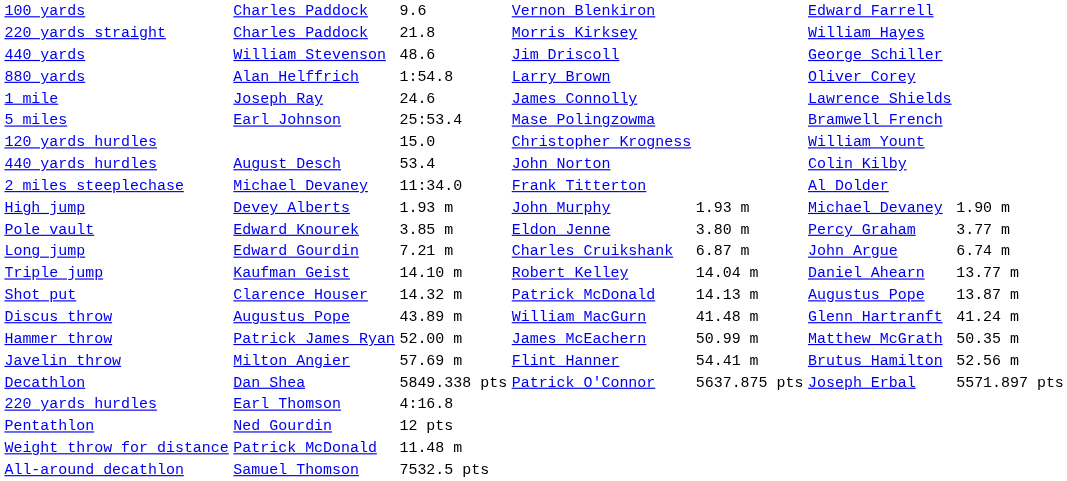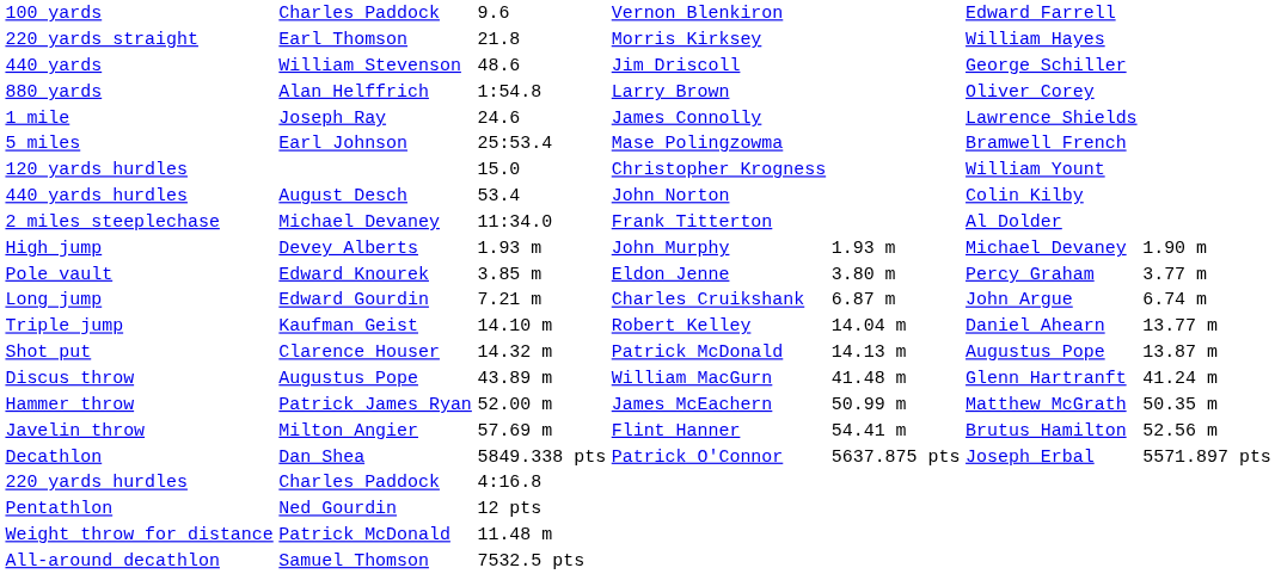 <table>
 <tr>
 <td><a href='#'>100 yards</a></td>
 <td><a href='#'>Charles Paddock</a></td>
 <td>9.6</td>
 <td><a href='#'>Vernon Blenkiron</a></td>
 <td></td>
 <td><a href='#'>Edward Farrell</a></td>
 <td></td>
 </tr>
 <tr>
 <td><a href='#'>220 yards straight</a></td>
-<td><a href='#'>Charles Paddock</a></td>
+<td><a href='#'>Earl Thomson</a></td>
 <td>21.8</td>
 <td><a href='#'>Morris Kirksey</a></td>
 <td></td>
 <td><a href='#'>William Hayes</a></td>
 <td></td>
 </tr>
 <tr>
 <td><a href='#'>440 yards</a></td>
 <td><a href='#'>William Stevenson</a></td>
 <td>48.6</td>
 <td><a href='#'>Jim Driscoll</a></td>
 <td></td>
 <td><a href='#'>George Schiller</a></td>
 <td></td>
 </tr>
 <tr>
 <td><a href='#'>880 yards</a></td>
 <td><a href='#'>Alan Helffrich</a></td>
 <td>1:54.8</td>
 <td><a href='#'>Larry Brown</a></td>
 <td></td>
 <td><a href='#'>Oliver Corey</a></td>
 <td></td>
 </tr>
 <tr>
 <td><a href='#'>1 mile</a></td>
 <td><a href='#'>Joseph Ray</a></td>
 <td>24.6</td>
 <td><a href='#'>James Connolly</a></td>
 <td></td>
 <td><a href='#'>Lawrence Shields</a></td>
 <td></td>
 </tr>
 <tr>
 <td><a href='#'>5 miles</a></td>
 <td><a href='#'>Earl Johnson</a></td>
 <td>25:53.4</td>
 <td><a href='#'>Mase Polingzowma</a></td>
 <td></td>
 <td><a href='#'>Bramwell French</a></td>
 <td></td>
 </tr>
 <tr>
 <td><a href='#'>120 yards hurdles</a></td>
 <td></td>
 <td>15.0</td>
 <td><a href='#'>Christopher Krogness</a></td>
 <td></td>
 <td><a href='#'>William Yount</a></td>
 <td></td>
 </tr>
 <tr>
 <td><a href='#'>440 yards hurdles</a></td>
 <td><a href='#'>August Desch</a></td>
 <td>53.4</td>
 <td><a href='#'>John Norton</a></td>
 <td></td>
 <td><a href='#'>Colin Kilby</a></td>
 <td></td>
 </tr>
 <tr>
 <td><a href='#'>2 miles steeplechase</a></td>
 <td><a href='#'>Michael Devaney</a></td>
 <td>11:34.0</td>
 <td><a href='#'>Frank Titterton</a></td>
 <td></td>
 <td><a href='#'>Al Dolder</a></td>
 <td></td>
 </tr>
 <tr>
 <td><a href='#'>High jump</a></td>
 <td><a href='#'>Devey Alberts</a></td>
 <td>1.93 m</td>
 <td><a href='#'>John Murphy</a></td>
 <td>1.93 m</td>
 <td><a href='#'>Michael Devaney</a></td>
 <td>1.90 m</td>
 </tr>
 <tr>
 <td><a href='#'>Pole vault</a></td>
 <td><a href='#'>Edward Knourek</a></td>
 <td>3.85 m</td>
 <td><a href='#'>Eldon Jenne</a></td>
 <td>3.80 m</td>
 <td><a href='#'>Percy Graham</a></td>
 <td>3.77 m</td>
 </tr>
 <tr>
 <td><a href='#'>Long jump</a></td>
 <td><a href='#'>Edward Gourdin</a></td>
 <td>7.21 m</td>
 <td><a href='#'>Charles Cruikshank</a></td>
 <td>6.87 m</td>
 <td><a href='#'>John Argue</a></td>
 <td>6.74 m</td>
 </tr>
 <tr>
 <td><a href='#'>Triple jump</a></td>
 <td><a href='#'>Kaufman Geist</a></td>
 <td>14.10 m</td>
 <td><a href='#'>Robert Kelley</a></td>
 <td>14.04 m</td>
 <td><a href='#'>Daniel Ahearn</a></td>
 <td>13.77 m</td>
 </tr>
 <tr>
 <td><a href='#'>Shot put</a></td>
 <td><a href='#'>Clarence Houser</a></td>
 <td>14.32 m</td>
 <td><a href='#'>Patrick McDonald</a></td>
 <td>14.13 m</td>
 <td><a href='#'>Augustus Pope</a></td>
 <td>13.87 m</td>
 </tr>
 <tr>
 <td><a href='#'>Discus throw</a></td>
 <td><a href='#'>Augustus Pope</a></td>
 <td>43.89 m</td>
 <td><a href='#'>William MacGurn</a></td>
 <td>41.48 m</td>
 <td><a href='#'>Glenn Hartranft</a></td>
 <td>41.24 m</td>
 </tr>
 <tr>
 <td><a href='#'>Hammer throw</a></td>
 <td><a href='#'>Patrick James Ryan</a></td>
 <td>52.00 m</td>
 <td><a href='#'>James McEachern</a></td>
 <td>50.99 m</td>
 <td><a href='#'>Matthew McGrath</a></td>
 <td>50.35 m</td>
 </tr>
 <tr>
 <td><a href='#'>Javelin throw</a></td>
 <td><a href='#'>Milton Angier</a></td>
 <td>57.69 m</td>
 <td><a href='#'>Flint Hanner</a></td>
 <td>54.41 m</td>
 <td><a href='#'>Brutus Hamilton</a></td>
 <td>52.56 m</td>
 </tr>
 <tr>
 <td><a href='#'>Decathlon</a></td>
 <td><a href='#'>Dan Shea</a></td>
 <td>5849.338 pts</td>
 <td><a href='#'>Patrick O'Connor</a></td>
 <td>5637.875 pts</td>
 <td><a href='#'>Joseph Erbal</a></td>
 <td>5571.897 pts</td>
 </tr>
 <tr>
 <td><a href='#'>220 yards hurdles</a></td>
-<td><a href='#'>Earl Thomson</a></td>
+<td><a href='#'>Charles Paddock</a></td>
 <td>4:16.8</td>
 <td></td>
 <td></td>
 <td></td>
 <td></td>
 </tr>
 <tr>
 <td><a href='#'>Pentathlon</a></td>
 <td><a href='#'>Ned Gourdin</a></td>
 <td>12 pts</td>
 <td></td>
 <td></td>
 <td></td>
 <td></td>
 </tr>
 <tr>
 <td><a href='#'>Weight throw for distance</a></td>
 <td><a href='#'>Patrick McDonald</a></td>
 <td>11.48 m</td>
 <td></td>
 <td></td>
 <td></td>
 <td></td>
 </tr>
 <tr>
 <td><a href='#'>All-around decathlon</a></td>
 <td><a href='#'>Samuel Thomson</a></td>
 <td>7532.5 pts</td>
 <td></td>
 <td></td>
 <td></td>
 <td></td>
 </tr>
 </table>
